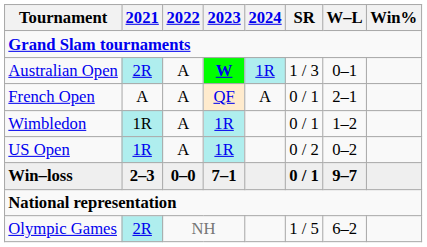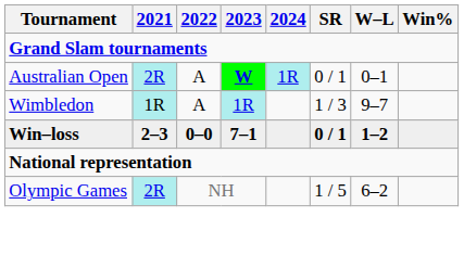 <table class="wikitable" style="text-align:center">
 <tr>
 <th>Tournament</th>
 <th><a href='#'>2021</a></th>
 <th><a href='#'>2022</a></th>
 <th><a href='#'>2023</a></th>
 <th><a href='#'>2024</a></th>
 <th>SR</th>
 <th>W–L</th>
 <th>Win%</th>
 </tr>
 <tr>
 <td colspan="8" align="left"><strong><a href='#'>Grand Slam tournaments</a></strong></td>
 </tr>
 <tr>
 <td align="left"><a href='#'>Australian Open</a></td>
 <td bgcolor="afeeee"><a href='#'>2R</a></td>
 <td>A</td>
 <td bgcolor="lime"><strong><a href='#'>W</a></strong></td>
 <td bgcolor="afeeee"><a href='#'>1R</a></td>
-<td>1 / 3</td>
+<td>0 / 1</td>
 <td>0–1</td>
-<td></td>
-</tr>
-<tr>
-<td align="left"><a href='#'>French Open</a></td>
-<td>A</td>
-<td>A</td>
-<td bgcolor=ffebcd><a href='#'>QF</a></td>
-<td>A</td>
-<td>0 / 1</td>
-<td>2–1</td>
 <td></td>
 </tr>
 <tr>
 <td align="left"><a href='#'>Wimbledon</a></td>
 <td bgcolor="afeeee">1R</td>
 <td>A</td>
 <td bgcolor="afeeee"><a href='#'>1R</a></td>
 <td></td>
-<td>0 / 1</td>
-<td>1–2</td>
-<td></td>
-</tr>
-<tr>
-<td align="left"><a href='#'>US Open</a></td>
-<td bgcolor="afeeee"><a href='#'>1R</a></td>
-<td>A</td>
-<td bgcolor="afeeee"><a href='#'>1R</a></td>
-<td></td>
-<td>0 / 2</td>
-<td>0–2</td>
+<td>1 / 3</td>
+<td>9–7</td>
 <td></td>
 </tr>
 <tr style="background:#efefef;font-weight:bold">
 <td align="left">Win–loss</td>
 <td>2–3</td>
 <td>0–0</td>
 <td>7–1</td>
 <td></td>
 <td>0 / 1</td>
-<td>9–7</td>
+<td>1–2</td>
 <td></td>
 </tr>
 <tr>
 <td colspan="8" align="left"><strong>National representation</strong></td>
 </tr>
 <tr>
 <td align="left"><a href='#'>Olympic Games</a></td>
 <td bgcolor="afeeee"><a href='#'>2R</a></td>
 <td colspan="2" style="color:#767676">NH</td>
 <td></td>
 <td>1 / 5</td>
 <td>6–2</td>
 <td></td>
 </tr>
 </table>
